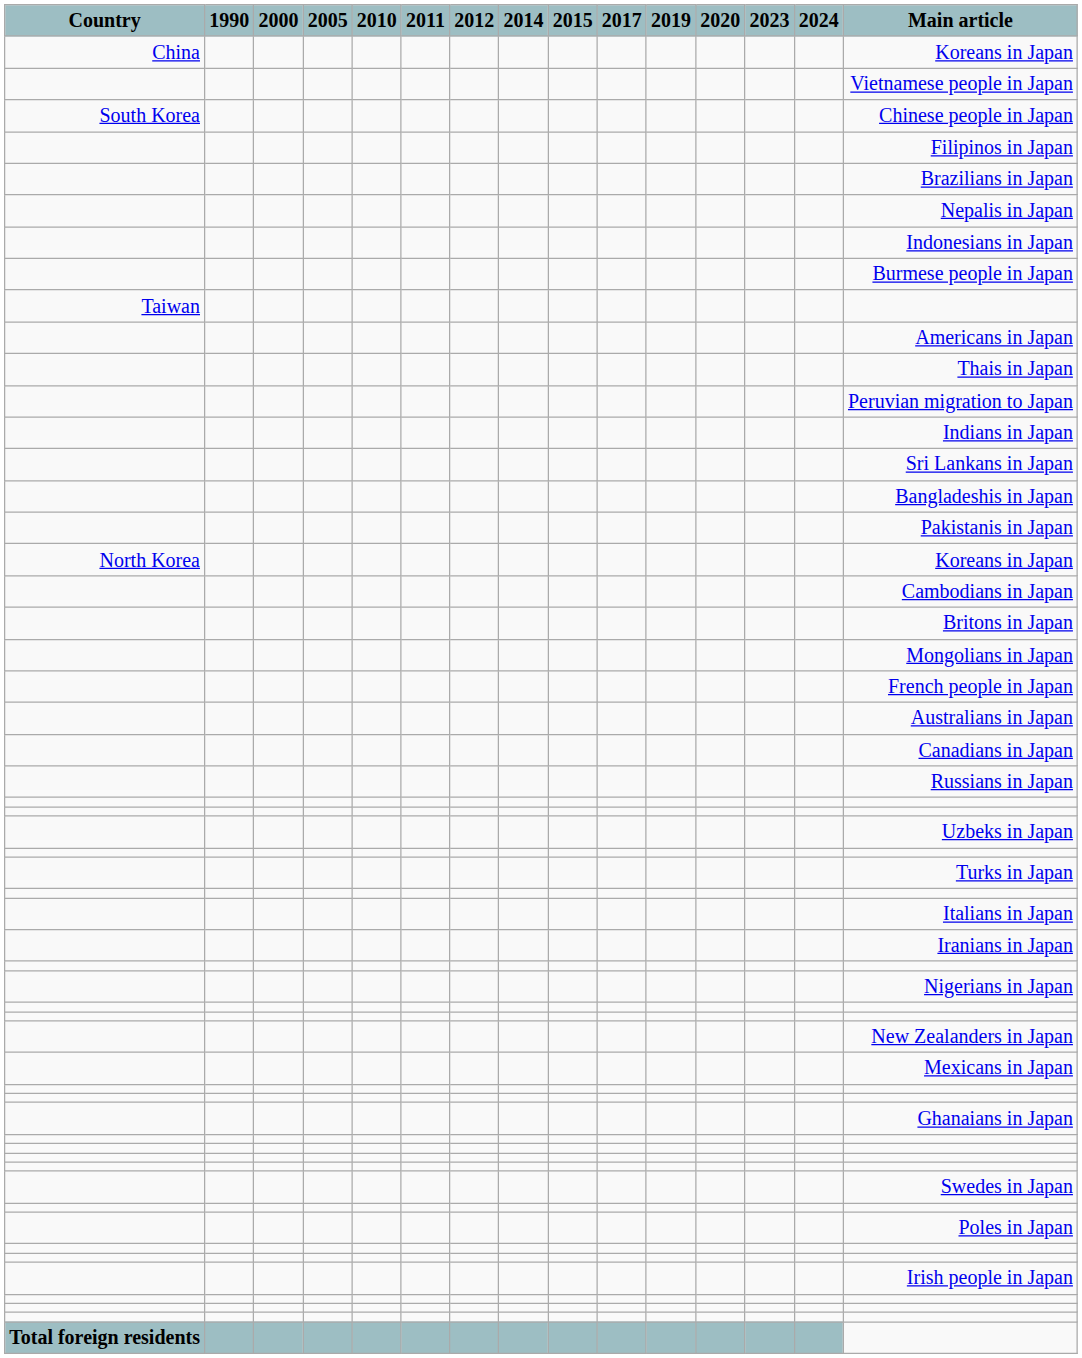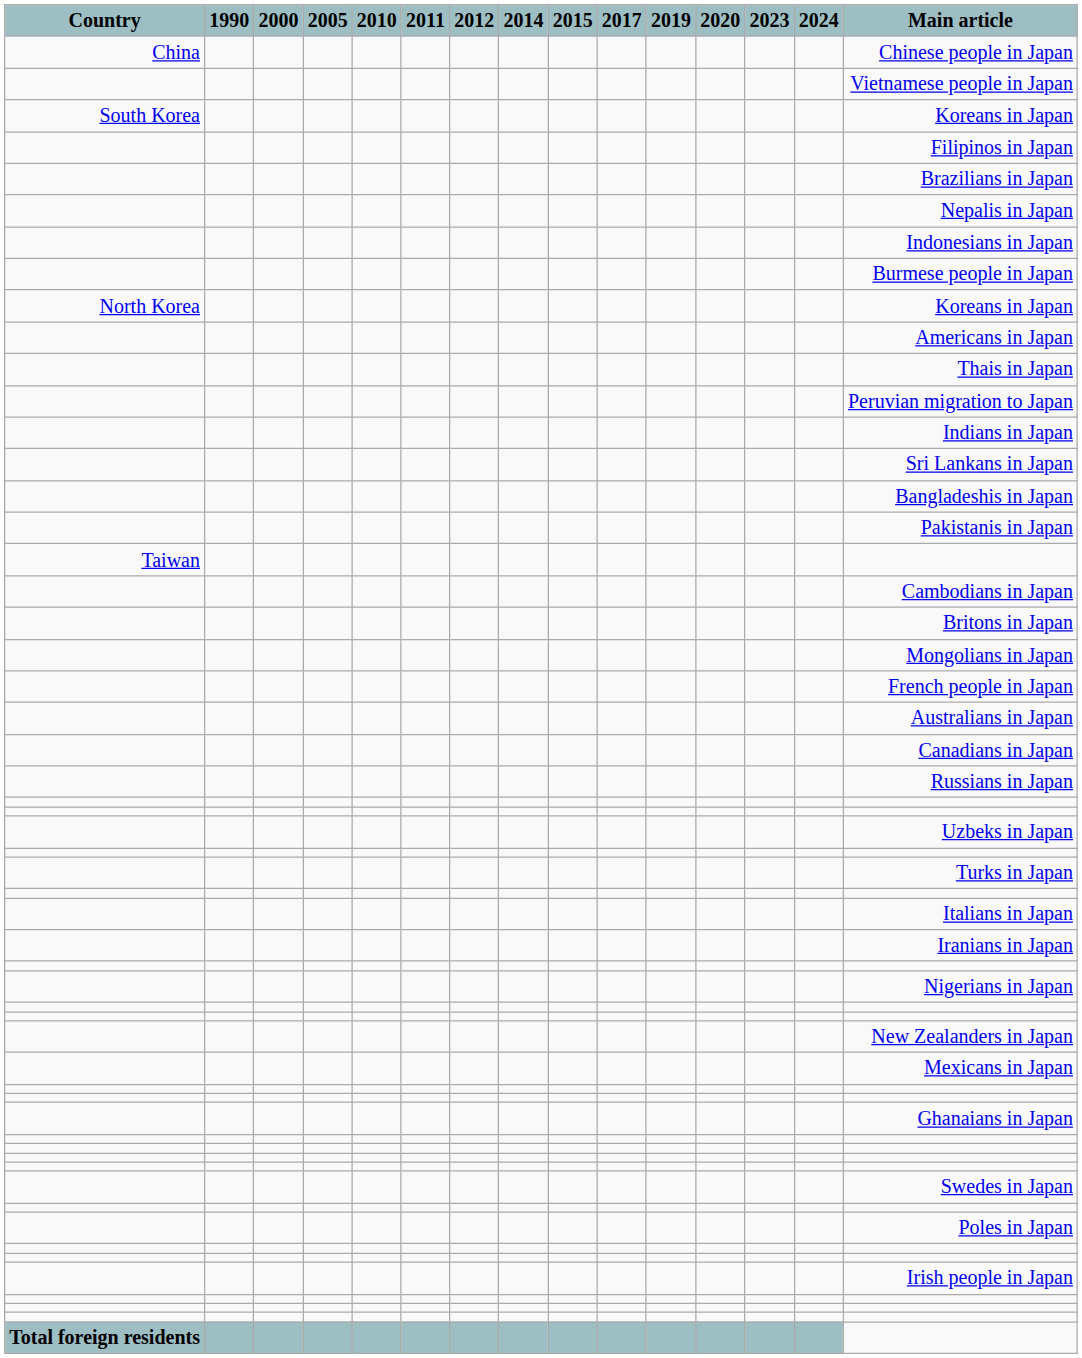 <table class="wikitable sortable col1left col15left" style="text-align:right;">
 <tr>
 <th style="background:#9dbec3;">Country</th>
 <th style="background:#9dbec3;">1990</th>
 <th style="background:#9dbec3;">2000</th>
 <th style="background:#9dbec3;">2005</th>
 <th style="background:#9dbec3;">2010</th>
 <th style="background:#9dbec3;">2011</th>
 <th style="background:#9dbec3;">2012</th>
 <th style="background:#9dbec3;">2014</th>
 <th style="background:#9dbec3;">2015</th>
 <th style="background:#9dbec3;">2017</th>
 <th style="background:#9dbec3;">2019</th>
 <th style="background:#9dbec3;">2020</th>
 <th style="background:#9dbec3;">2023</th>
 <th style="background:#9dbec3;">2024</th>
 <th style="background:#9dbec3;">Main article</th>
 </tr>
 <tr>
 <td border = "1"> <a href='#'>China</a></td>
 <td></td>
 <td></td>
 <td></td>
 <td></td>
 <td></td>
 <td></td>
 <td></td>
 <td></td>
 <td></td>
 <td></td>
 <td></td>
 <td></td>
 <td></td>
-<td><a href='#'>Koreans in Japan</a></td>
+<td><a href='#'>Chinese people in Japan</a></td>
 </tr>
 <tr>
 <td border="1"></td>
 <td></td>
 <td></td>
 <td></td>
 <td></td>
 <td></td>
 <td></td>
 <td></td>
 <td></td>
 <td></td>
 <td></td>
 <td></td>
 <td></td>
 <td></td>
 <td><a href='#'>Vietnamese people in Japan</a></td>
 </tr>
 <tr>
 <td border = "1"> <a href='#'>South Korea</a></td>
 <td></td>
 <td></td>
 <td></td>
 <td></td>
 <td></td>
 <td></td>
 <td></td>
 <td></td>
 <td></td>
 <td></td>
 <td></td>
 <td></td>
 <td></td>
-<td><a href='#'>Chinese people in Japan</a></td>
+<td><a href='#'>Koreans in Japan</a></td>
 </tr>
 <tr>
 <td border="1"></td>
 <td></td>
 <td></td>
 <td></td>
 <td></td>
 <td></td>
 <td></td>
 <td></td>
 <td></td>
 <td></td>
 <td></td>
 <td></td>
 <td></td>
 <td></td>
 <td><a href='#'>Filipinos in Japan</a></td>
 </tr>
 <tr>
 <td border = "1"></td>
 <td></td>
 <td></td>
 <td></td>
 <td></td>
 <td></td>
 <td></td>
 <td></td>
 <td></td>
 <td></td>
 <td></td>
 <td></td>
 <td></td>
 <td></td>
 <td><a href='#'>Brazilians in Japan</a></td>
 </tr>
 <tr>
 <td border = "1"></td>
 <td></td>
 <td></td>
 <td></td>
 <td></td>
 <td></td>
 <td></td>
 <td></td>
 <td></td>
 <td></td>
 <td></td>
 <td></td>
 <td></td>
 <td></td>
 <td><a href='#'>Nepalis in Japan</a></td>
 </tr>
 <tr>
 <td border="1"></td>
 <td></td>
 <td></td>
 <td></td>
 <td></td>
 <td></td>
 <td></td>
 <td></td>
 <td></td>
 <td></td>
 <td></td>
 <td></td>
 <td></td>
 <td></td>
 <td><a href='#'>Indonesians in Japan</a></td>
 </tr>
 <tr>
 <td border="1"></td>
 <td></td>
 <td></td>
 <td></td>
 <td></td>
 <td></td>
 <td></td>
 <td></td>
 <td></td>
 <td></td>
 <td></td>
 <td></td>
 <td></td>
 <td></td>
 <td><a href='#'>Burmese people in Japan</a></td>
 </tr>
 <tr>
-<td border="1"> <a href='#'>Taiwan</a></td>
+<td border="1"> <a href='#'>North Korea</a></td>
 <td></td>
 <td></td>
 <td></td>
 <td></td>
 <td></td>
 <td></td>
 <td></td>
 <td></td>
 <td></td>
 <td></td>
 <td></td>
 <td></td>
 <td></td>
-<td></td>
+<td><a href='#'>Koreans in Japan</a></td>
 </tr>
 <tr>
 <td border="1"></td>
 <td></td>
 <td></td>
 <td></td>
 <td></td>
 <td></td>
 <td></td>
 <td></td>
 <td></td>
 <td></td>
 <td></td>
 <td></td>
 <td></td>
 <td></td>
 <td><a href='#'>Americans in Japan</a></td>
 </tr>
 <tr>
 <td border="1"></td>
 <td></td>
 <td></td>
 <td></td>
 <td></td>
 <td></td>
 <td></td>
 <td></td>
 <td></td>
 <td></td>
 <td></td>
 <td></td>
 <td></td>
 <td></td>
 <td><a href='#'>Thais in Japan</a></td>
 </tr>
 <tr>
 <td border="1"></td>
 <td></td>
 <td></td>
 <td></td>
 <td></td>
 <td></td>
 <td></td>
 <td></td>
 <td></td>
 <td></td>
 <td></td>
 <td></td>
 <td></td>
 <td></td>
 <td><a href='#'>Peruvian migration to Japan</a></td>
 </tr>
 <tr>
 <td border="1"></td>
 <td></td>
 <td></td>
 <td></td>
 <td></td>
 <td></td>
 <td></td>
 <td></td>
 <td></td>
 <td></td>
 <td></td>
 <td></td>
 <td></td>
 <td></td>
 <td><a href='#'>Indians in Japan</a></td>
 </tr>
 <tr>
 <td border = "1"></td>
 <td></td>
 <td></td>
 <td></td>
 <td></td>
 <td></td>
 <td></td>
 <td></td>
 <td></td>
 <td></td>
 <td></td>
 <td></td>
 <td></td>
 <td></td>
 <td><a href='#'>Sri Lankans in Japan</a></td>
 </tr>
 <tr>
 <td border = "1"></td>
 <td></td>
 <td></td>
 <td></td>
 <td></td>
 <td></td>
 <td></td>
 <td></td>
 <td></td>
 <td></td>
 <td></td>
 <td></td>
 <td></td>
 <td></td>
 <td><a href='#'>Bangladeshis in Japan</a></td>
 </tr>
 <tr>
 <td border = "1"></td>
 <td></td>
 <td></td>
 <td></td>
 <td></td>
 <td></td>
 <td></td>
 <td></td>
 <td></td>
 <td></td>
 <td></td>
 <td></td>
 <td></td>
 <td></td>
 <td><a href='#'>Pakistanis in Japan</a></td>
 </tr>
 <tr>
-<td border="1"> <a href='#'>North Korea</a></td>
+<td border="1"> <a href='#'>Taiwan</a></td>
 <td></td>
 <td></td>
 <td></td>
 <td></td>
 <td></td>
 <td></td>
 <td></td>
 <td></td>
 <td></td>
 <td></td>
 <td></td>
 <td></td>
 <td></td>
-<td><a href='#'>Koreans in Japan</a></td>
+<td></td>
 </tr>
 <tr>
 <td border="1"></td>
 <td></td>
 <td></td>
 <td></td>
 <td></td>
 <td></td>
 <td></td>
 <td></td>
 <td></td>
 <td></td>
 <td></td>
 <td></td>
 <td></td>
 <td></td>
 <td><a href='#'>Cambodians in Japan</a></td>
 </tr>
 <tr>
 <td border = "1"></td>
 <td></td>
 <td></td>
 <td></td>
 <td></td>
 <td></td>
 <td></td>
 <td></td>
 <td></td>
 <td></td>
 <td></td>
 <td></td>
 <td></td>
 <td></td>
 <td><a href='#'>Britons in Japan</a></td>
 </tr>
 <tr>
 <td border="1"></td>
 <td></td>
 <td></td>
 <td></td>
 <td></td>
 <td></td>
 <td></td>
 <td></td>
 <td></td>
 <td></td>
 <td></td>
 <td></td>
 <td></td>
 <td></td>
 <td><a href='#'>Mongolians in Japan</a></td>
 </tr>
 <tr>
 <td border="1"></td>
 <td></td>
 <td></td>
 <td></td>
 <td></td>
 <td></td>
 <td></td>
 <td></td>
 <td></td>
 <td></td>
 <td></td>
 <td></td>
 <td></td>
 <td></td>
 <td><a href='#'>French people in Japan</a></td>
 </tr>
 <tr>
 <td border="1"></td>
 <td></td>
 <td></td>
 <td></td>
 <td></td>
 <td></td>
 <td></td>
 <td></td>
 <td></td>
 <td></td>
 <td></td>
 <td></td>
 <td></td>
 <td></td>
 <td><a href='#'>Australians in Japan</a></td>
 </tr>
 <tr>
 <td border="1"></td>
 <td></td>
 <td></td>
 <td></td>
 <td></td>
 <td></td>
 <td></td>
 <td></td>
 <td></td>
 <td></td>
 <td></td>
 <td></td>
 <td></td>
 <td></td>
 <td><a href='#'>Canadians in Japan</a></td>
 </tr>
 <tr>
 <td border="1"></td>
 <td></td>
 <td></td>
 <td></td>
 <td></td>
 <td></td>
 <td></td>
 <td></td>
 <td></td>
 <td></td>
 <td></td>
 <td></td>
 <td></td>
 <td></td>
 <td><a href='#'>Russians in Japan</a></td>
 </tr>
 <tr>
 <td border="1"></td>
 <td></td>
 <td></td>
 <td></td>
 <td></td>
 <td></td>
 <td></td>
 <td></td>
 <td></td>
 <td></td>
 <td></td>
 <td></td>
 <td></td>
 <td></td>
 <td></td>
 </tr>
 <tr>
 <td border = "1"></td>
 <td></td>
 <td></td>
 <td></td>
 <td></td>
 <td></td>
 <td></td>
 <td></td>
 <td></td>
 <td></td>
 <td></td>
 <td></td>
 <td></td>
 <td></td>
 <td></td>
 </tr>
 <tr>
 <td border="1"></td>
 <td></td>
 <td></td>
 <td></td>
 <td></td>
 <td></td>
 <td></td>
 <td></td>
 <td></td>
 <td></td>
 <td></td>
 <td></td>
 <td></td>
 <td></td>
 <td><a href='#'>Uzbeks in Japan</a></td>
 </tr>
 <tr>
 <td border = "1"></td>
 <td></td>
 <td></td>
 <td></td>
 <td></td>
 <td></td>
 <td></td>
 <td></td>
 <td></td>
 <td></td>
 <td></td>
 <td></td>
 <td></td>
 <td></td>
 <td></td>
 </tr>
 <tr>
 <td border = "1"></td>
 <td></td>
 <td></td>
 <td></td>
 <td></td>
 <td></td>
 <td></td>
 <td></td>
 <td></td>
 <td></td>
 <td></td>
 <td></td>
 <td></td>
 <td></td>
 <td><a href='#'>Turks in Japan</a></td>
 </tr>
 <tr>
 <td border="1"></td>
 <td></td>
 <td></td>
 <td></td>
 <td></td>
 <td></td>
 <td></td>
 <td></td>
 <td></td>
 <td></td>
 <td></td>
 <td></td>
 <td></td>
 <td></td>
 <td></td>
 </tr>
 <tr>
 <td border = "1"></td>
 <td></td>
 <td></td>
 <td></td>
 <td></td>
 <td></td>
 <td></td>
 <td></td>
 <td></td>
 <td></td>
 <td></td>
 <td></td>
 <td></td>
 <td></td>
 <td><a href='#'>Italians in Japan</a></td>
 </tr>
 <tr>
 <td border = "1"></td>
 <td></td>
 <td></td>
 <td></td>
 <td></td>
 <td></td>
 <td></td>
 <td></td>
 <td></td>
 <td></td>
 <td></td>
 <td></td>
 <td></td>
 <td></td>
 <td><a href='#'>Iranians in Japan</a></td>
 </tr>
 <tr>
 <td border="1"></td>
 <td></td>
 <td></td>
 <td></td>
 <td></td>
 <td></td>
 <td></td>
 <td></td>
 <td></td>
 <td></td>
 <td></td>
 <td></td>
 <td></td>
 <td></td>
 <td></td>
 </tr>
 <tr>
 <td border="1"></td>
 <td></td>
 <td></td>
 <td></td>
 <td></td>
 <td></td>
 <td></td>
 <td></td>
 <td></td>
 <td></td>
 <td></td>
 <td></td>
 <td></td>
 <td></td>
 <td><a href='#'>Nigerians in Japan</a></td>
 </tr>
 <tr>
 <td border="1"></td>
 <td></td>
 <td></td>
 <td></td>
 <td></td>
 <td></td>
 <td></td>
 <td></td>
 <td></td>
 <td></td>
 <td></td>
 <td></td>
 <td></td>
 <td></td>
 <td></td>
 </tr>
 <tr>
 <td border="1"></td>
 <td></td>
 <td></td>
 <td></td>
 <td></td>
 <td></td>
 <td></td>
 <td></td>
 <td></td>
 <td></td>
 <td></td>
 <td></td>
 <td></td>
 <td></td>
 <td></td>
 </tr>
 <tr>
 <td border="1"></td>
 <td></td>
 <td></td>
 <td></td>
 <td></td>
 <td></td>
 <td></td>
 <td></td>
 <td></td>
 <td></td>
 <td></td>
 <td></td>
 <td></td>
 <td></td>
 <td><a href='#'>New Zealanders in Japan</a></td>
 </tr>
 <tr>
 <td border="1"></td>
 <td></td>
 <td></td>
 <td></td>
 <td></td>
 <td></td>
 <td></td>
 <td></td>
 <td></td>
 <td></td>
 <td></td>
 <td></td>
 <td></td>
 <td></td>
 <td><a href='#'>Mexicans in Japan</a></td>
 </tr>
 <tr>
 <td border="1"></td>
 <td></td>
 <td></td>
 <td></td>
 <td></td>
 <td></td>
 <td></td>
 <td></td>
 <td></td>
 <td></td>
 <td></td>
 <td></td>
 <td></td>
 <td></td>
 <td></td>
 </tr>
 <tr>
 <td border="1"></td>
 <td></td>
 <td></td>
 <td></td>
 <td></td>
 <td></td>
 <td></td>
 <td></td>
 <td></td>
 <td></td>
 <td></td>
 <td></td>
 <td></td>
 <td></td>
 <td></td>
 </tr>
 <tr>
 <td border = "1"></td>
 <td></td>
 <td></td>
 <td></td>
 <td></td>
 <td></td>
 <td></td>
 <td></td>
 <td></td>
 <td></td>
 <td></td>
 <td></td>
 <td></td>
 <td></td>
 <td><a href='#'>Ghanaians in Japan</a></td>
 </tr>
 <tr>
 <td border = "1"></td>
 <td></td>
 <td></td>
 <td></td>
 <td></td>
 <td></td>
 <td></td>
 <td></td>
 <td></td>
 <td></td>
 <td></td>
 <td></td>
 <td></td>
 <td></td>
 <td></td>
 </tr>
 <tr>
 <td border="1"></td>
 <td></td>
 <td></td>
 <td></td>
 <td></td>
 <td></td>
 <td></td>
 <td></td>
 <td></td>
 <td></td>
 <td></td>
 <td></td>
 <td></td>
 <td></td>
 <td></td>
 </tr>
 <tr>
 <td border = "1"></td>
 <td></td>
 <td></td>
 <td></td>
 <td></td>
 <td></td>
 <td></td>
 <td></td>
 <td></td>
 <td></td>
 <td></td>
 <td></td>
 <td></td>
 <td></td>
 <td></td>
 </tr>
 <tr>
 <td border="1"></td>
 <td></td>
 <td></td>
 <td></td>
 <td></td>
 <td></td>
 <td></td>
 <td></td>
 <td></td>
 <td></td>
 <td></td>
 <td></td>
 <td></td>
 <td></td>
 <td></td>
 </tr>
 <tr>
 <td border="1"></td>
 <td></td>
 <td></td>
 <td></td>
 <td></td>
 <td></td>
 <td></td>
 <td></td>
 <td></td>
 <td></td>
 <td></td>
 <td></td>
 <td></td>
 <td></td>
 <td><a href='#'>Swedes in Japan</a></td>
 </tr>
 <tr>
 <td border="1"></td>
 <td></td>
 <td></td>
 <td></td>
 <td></td>
 <td></td>
 <td></td>
 <td></td>
 <td></td>
 <td></td>
 <td></td>
 <td></td>
 <td></td>
 <td></td>
 <td></td>
 </tr>
 <tr>
 <td border="1"></td>
 <td></td>
 <td></td>
 <td></td>
 <td></td>
 <td></td>
 <td></td>
 <td></td>
 <td></td>
 <td></td>
 <td></td>
 <td></td>
 <td></td>
 <td></td>
 <td><a href='#'>Poles in Japan</a></td>
 </tr>
 <tr>
 <td border="1"></td>
 <td></td>
 <td></td>
 <td></td>
 <td></td>
 <td></td>
 <td></td>
 <td></td>
 <td></td>
 <td></td>
 <td></td>
 <td></td>
 <td></td>
 <td></td>
 <td></td>
 </tr>
 <tr>
 <td border="1"></td>
 <td></td>
 <td></td>
 <td></td>
 <td></td>
 <td></td>
 <td></td>
 <td></td>
 <td></td>
 <td></td>
 <td></td>
 <td></td>
 <td></td>
 <td></td>
 <td></td>
 </tr>
 <tr>
 <td border="1"></td>
 <td></td>
 <td></td>
 <td></td>
 <td></td>
 <td></td>
 <td></td>
 <td></td>
 <td></td>
 <td></td>
 <td></td>
 <td></td>
 <td></td>
 <td></td>
 <td><a href='#'>Irish people in Japan</a></td>
 </tr>
 <tr>
 <td border="1"></td>
 <td></td>
 <td></td>
 <td></td>
 <td></td>
 <td></td>
 <td></td>
 <td></td>
 <td></td>
 <td></td>
 <td></td>
 <td></td>
 <td></td>
 <td></td>
 <td></td>
 </tr>
 <tr>
 <td border="1"></td>
 <td></td>
 <td></td>
 <td></td>
 <td></td>
 <td></td>
 <td></td>
 <td></td>
 <td></td>
 <td></td>
 <td></td>
 <td></td>
 <td></td>
 <td></td>
 <td></td>
 </tr>
 <tr>
 <td border="1"></td>
 <td></td>
 <td></td>
 <td></td>
 <td></td>
 <td></td>
 <td></td>
 <td></td>
 <td></td>
 <td></td>
 <td></td>
 <td></td>
 <td></td>
 <td></td>
 <td></td>
 </tr>
 <tr>
 <td border = "1" style="background:#9DBEC3;"><strong>Total foreign residents</strong></td>
 <td style="text-align:right; background:#9dbec3;"></td>
 <td style="text-align:right; background:#9dbec3;"></td>
 <td style="text-align:right; background:#9dbec3;"></td>
 <td style="text-align:right; background:#9dbec3;"></td>
 <td style="text-align:right; background:#9dbec3;"></td>
 <td style="text-align:right; background:#9dbec3;"></td>
 <td style="text-align:right; background:#9dbec3;"></td>
 <td style="text-align:right; background:#9dbec3;"></td>
 <td style="text-align:right; background:#9dbec3;"></td>
 <td style="text-align:right; background:#9dbec3;"></td>
 <td style="text-align:right; background:#9dbec3;"></td>
 <td style="text-align:right; background:#9dbec3;"></td>
 <td style="text-align:right; background:#9dbec3;"></td>
 </tr>
 </table>
